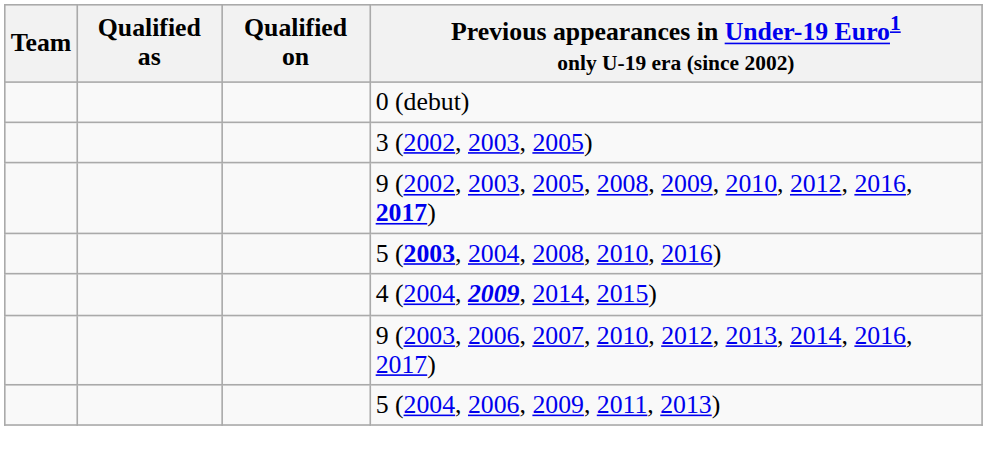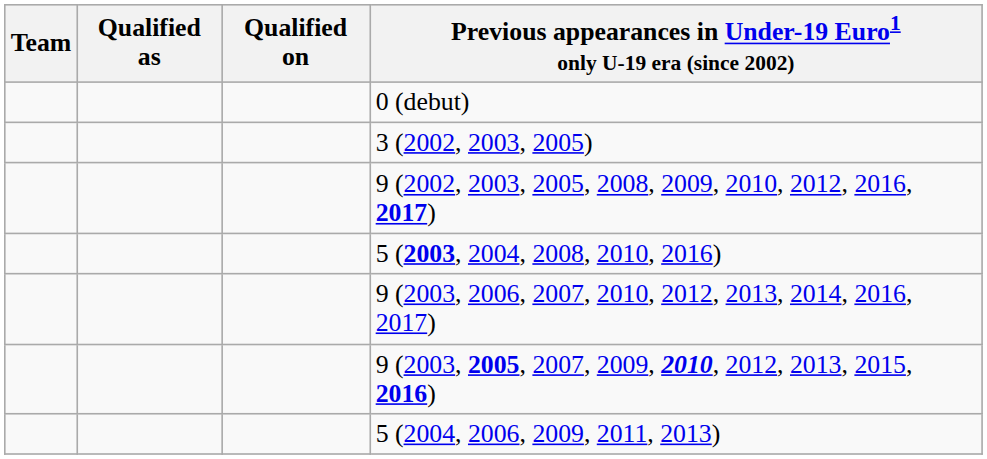 <table class="wikitable sortable">
 <tr>
 <th>Team</th>
 <th>Qualified as</th>
 <th>Qualified on</th>
 <th data-sort-type="number">Previous appearances in <a href='#'>Under-19 Euro</a><sup><strong><a href='#'>1</a></strong></sup><br><small>only U-19 era (since 2002)</small></th>
 </tr>
 <tr>
 <td></td>
 <td></td>
 <td></td>
 <td>0 (debut)</td>
 </tr>
 <tr>
 <td></td>
 <td></td>
 <td></td>
 <td>3 (<a href='#'>2002</a>, <a href='#'>2003</a>, <a href='#'>2005</a>)</td>
 </tr>
 <tr>
 <td></td>
 <td></td>
 <td></td>
 <td>9 (<a href='#'>2002</a>, <a href='#'>2003</a>, <a href='#'>2005</a>, <a href='#'>2008</a>, <a href='#'>2009</a>, <a href='#'>2010</a>, <a href='#'>2012</a>, <a href='#'>2016</a>, <strong><a href='#'>2017</a></strong>)</td>
 </tr>
 <tr>
 <td></td>
 <td></td>
 <td></td>
 <td>5 (<strong><a href='#'>2003</a></strong>, <a href='#'>2004</a>, <a href='#'>2008</a>, <a href='#'>2010</a>, <a href='#'>2016</a>)</td>
 </tr>
 <tr>
 <td></td>
 <td></td>
 <td></td>
-<td>4 (<a href='#'>2004</a>, <strong><em><a href='#'>2009</a></em></strong>, <a href='#'>2014</a>, <a href='#'>2015</a>)</td>
+<td>9 (<a href='#'>2003</a>, <a href='#'>2006</a>, <a href='#'>2007</a>, <a href='#'>2010</a>, <a href='#'>2012</a>, <a href='#'>2013</a>, <a href='#'>2014</a>, <a href='#'>2016</a>, <a href='#'>2017</a>)</td>
 </tr>
 <tr>
 <td></td>
 <td></td>
 <td></td>
-<td>9 (<a href='#'>2003</a>, <a href='#'>2006</a>, <a href='#'>2007</a>, <a href='#'>2010</a>, <a href='#'>2012</a>, <a href='#'>2013</a>, <a href='#'>2014</a>, <a href='#'>2016</a>, <a href='#'>2017</a>)</td>
+<td>9 (<a href='#'>2003</a>, <strong><a href='#'>2005</a></strong>, <a href='#'>2007</a>, <a href='#'>2009</a>, <strong><em><a href='#'>2010</a></em></strong>, <a href='#'>2012</a>, <a href='#'>2013</a>, <a href='#'>2015</a>, <strong><a href='#'>2016</a></strong>)</td>
 </tr>
 <tr>
 <td></td>
 <td></td>
 <td></td>
 <td>5 (<a href='#'>2004</a>, <a href='#'>2006</a>, <a href='#'>2009</a>, <a href='#'>2011</a>, <a href='#'>2013</a>)</td>
 </tr>
 </table>
